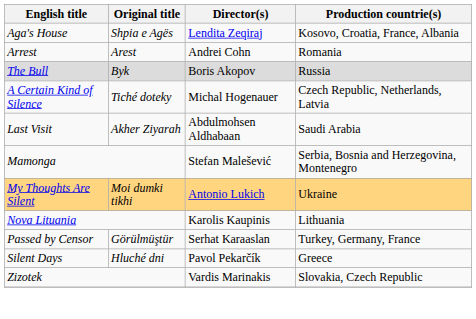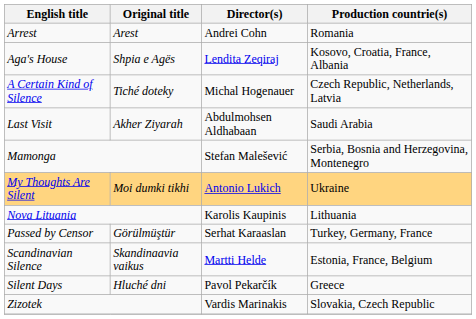 <table class="sortable wikitable" style="width:100%; margin-bottom:4px" cellpadding="5">
 <tr>
 <th scope="col">English title</th>
 <th scope="col">Original title</th>
 <th scope="col">Director(s)</th>
 <th scope="col">Production countrie(s)</th>
 </tr>
 <tr>
-<td><em>Aga's House</em></td>
-<td><em>Shpia e Agës</em></td>
-<td><a href='#'>Lendita Zeqiraj</a></td>
-<td>Kosovo, Croatia, France, Albania</td>
-</tr>
-<tr>
 <td><em>Arrest</em></td>
 <td><em>Arest</em></td>
 <td>Andrei Cohn</td>
 <td>Romania</td>
 </tr>
-<tr bgcolor="#DCDCDC">
-<td><em><a href='#'>The Bull</a></em> </td>
-<td><em>Byk</em></td>
-<td>Boris Akopov</td>
-<td>Russia</td>
+<tr>
+<td><em>Aga's House</em></td>
+<td><em>Shpia e Agës</em></td>
+<td><a href='#'>Lendita Zeqiraj</a></td>
+<td>Kosovo, Croatia, France, Albania</td>
 </tr>
 <tr>
 <td><em><a href='#'>A Certain Kind of Silence</a></em></td>
 <td><em>Tiché doteky</em></td>
 <td>Michal Hogenauer</td>
 <td>Czech Republic, Netherlands, Latvia</td>
 </tr>
 <tr>
 <td><em>Last Visit</em></td>
 <td><em>Akher Ziyarah</em></td>
 <td>Abdulmohsen Aldhabaan</td>
 <td>Saudi Arabia</td>
 </tr>
 <tr>
 <td colspan="2"><em>Mamonga</em></td>
 <td>Stefan Malešević</td>
 <td>Serbia, Bosnia and Herzegovina, Montenegro</td>
 </tr>
 <tr bgcolor="#FFD580">
 <td><em><a href='#'>My Thoughts Are Silent</a></em> </td>
 <td><em>Moi dumki tikhi</em></td>
 <td><a href='#'>Antonio Lukich</a></td>
 <td>Ukraine</td>
 </tr>
 <tr>
 <td colspan="2"><em><a href='#'>Nova Lituania</a></em></td>
 <td>Karolis Kaupinis</td>
 <td>Lithuania</td>
 </tr>
 <tr>
 <td><em>Passed by Censor</em></td>
 <td><em>Görülmüştür</em></td>
 <td>Serhat Karaaslan</td>
 <td>Turkey, Germany, France</td>
 </tr>
 <tr>
+<td><em>Scandinavian Silence</em></td>
+<td><em>Skandinaavia vaikus</em></td>
+<td><a href='#'>Martti Helde</a></td>
+<td>Estonia, France, Belgium</td>
+</tr>
+<tr>
 <td><em>Silent Days</em></td>
 <td><em>Hluché dni</em></td>
 <td>Pavol Pekarčík</td>
 <td>Greece</td>
 </tr>
 <tr>
 <td colspan="2"><em>Zizotek</em></td>
 <td>Vardis Marinakis</td>
 <td>Slovakia, Czech Republic</td>
 </tr>
 <tr>
 </tr>
 </table>
